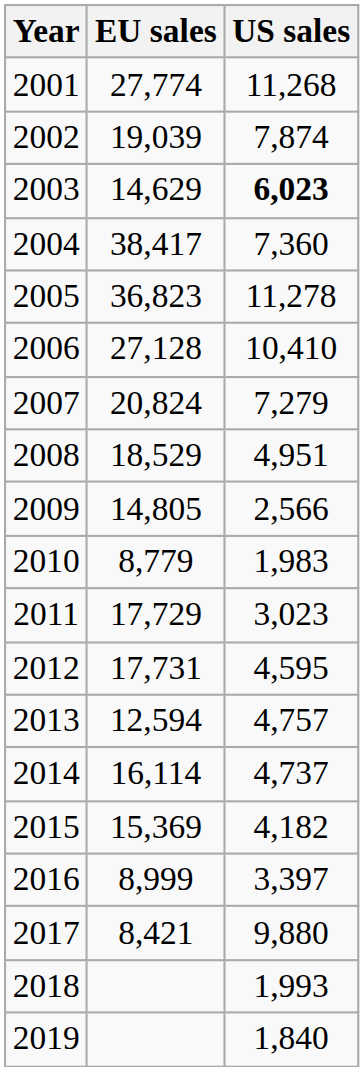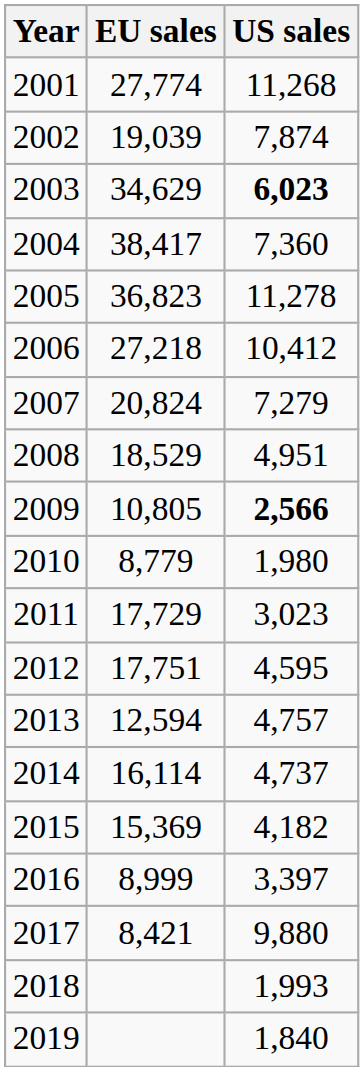 <table class="wikitable sortable" style="text-align: center;">
 <tr>
 <th>Year</th>
 <th>EU sales</th>
 <th>US sales</th>
 </tr>
 <tr>
 <td>2001</td>
 <td>27,774</td>
 <td>11,268</td>
 </tr>
 <tr>
 <td>2002</td>
 <td>19,039</td>
 <td>7,874</td>
 </tr>
 <tr>
 <td>2003</td>
-<td>14,629</td>
+<td>34,629</td>
 <td><strong>6,023</strong></td>
 </tr>
 <tr>
 <td>2004</td>
 <td>38,417</td>
 <td>7,360</td>
 </tr>
 <tr>
 <td>2005</td>
 <td>36,823</td>
 <td>11,278</td>
 </tr>
 <tr>
 <td>2006</td>
-<td>27,128</td>
-<td>10,410</td>
+<td>27,218</td>
+<td>10,412</td>
 </tr>
 <tr>
 <td>2007</td>
 <td>20,824</td>
 <td>7,279</td>
 </tr>
 <tr>
 <td>2008</td>
 <td>18,529</td>
 <td>4,951</td>
 </tr>
 <tr>
 <td>2009</td>
-<td>14,805</td>
-<td>2,566</td>
+<td>10,805</td>
+<td><strong>2,566</strong></td>
 </tr>
 <tr>
 <td>2010</td>
 <td>8,779</td>
-<td>1,983</td>
+<td>1,980</td>
 </tr>
 <tr>
 <td>2011</td>
 <td>17,729</td>
 <td>3,023</td>
 </tr>
 <tr>
 <td>2012</td>
-<td>17,731</td>
+<td>17,751</td>
 <td>4,595</td>
 </tr>
 <tr>
 <td>2013</td>
 <td>12,594</td>
 <td>4,757</td>
 </tr>
 <tr>
 <td>2014</td>
 <td>16,114</td>
 <td>4,737</td>
 </tr>
 <tr>
 <td>2015</td>
 <td>15,369</td>
 <td>4,182</td>
 </tr>
 <tr>
 <td>2016</td>
 <td>8,999</td>
 <td>3,397</td>
 </tr>
 <tr>
 <td>2017</td>
 <td>8,421</td>
 <td>9,880</td>
 </tr>
 <tr>
 <td>2018</td>
 <td></td>
 <td>1,993</td>
 </tr>
 <tr>
 <td>2019</td>
 <td></td>
 <td>1,840</td>
 </tr>
 </table>
